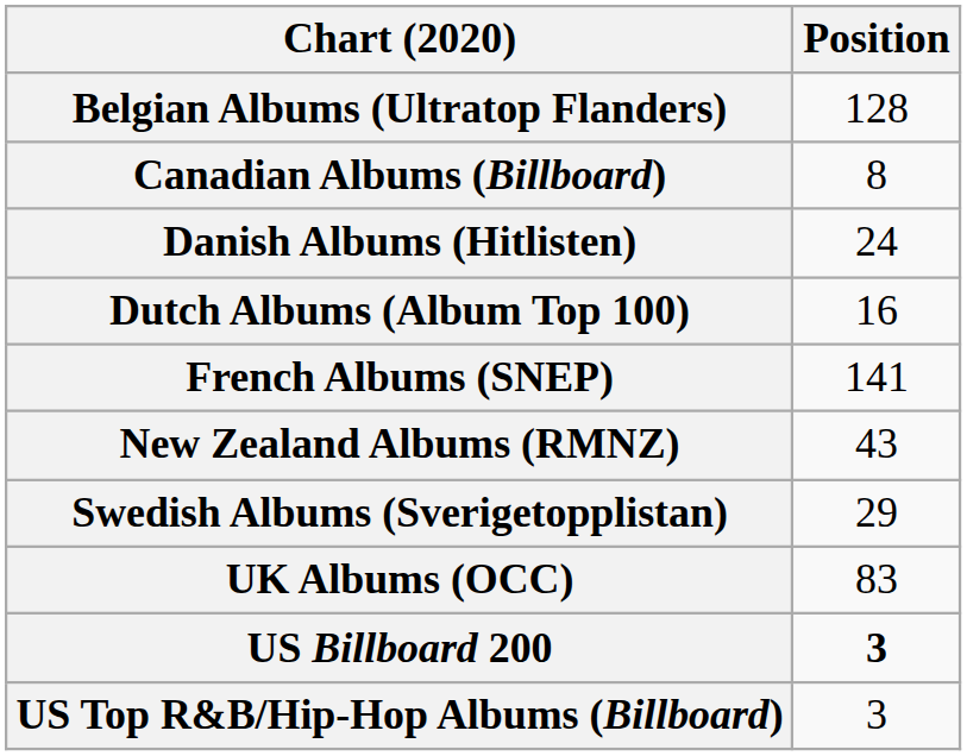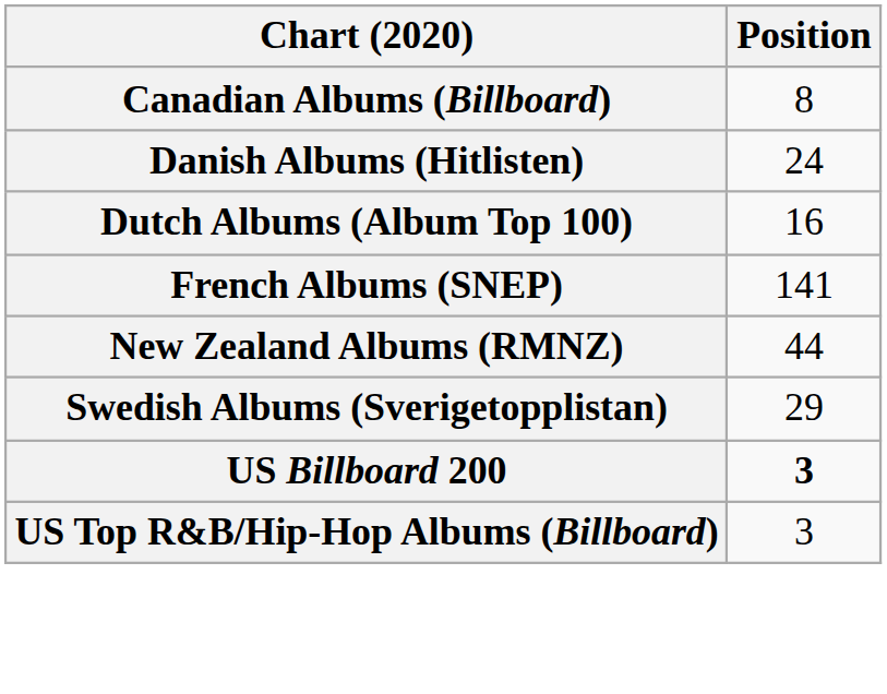 <table class="wikitable sortable plainrowheaders" style="text-align:center">
 <tr>
 <th scope="col">Chart (2020)</th>
 <th scope="col">Position</th>
-</tr>
-<tr>
-<th scope="row">Belgian Albums (Ultratop Flanders)</th>
-<td>128</td>
 </tr>
 <tr>
 <th scope="row">Canadian Albums (<em>Billboard</em>)</th>
 <td>8</td>
 </tr>
 <tr>
 <th scope="row">Danish Albums (Hitlisten)</th>
 <td>24</td>
 </tr>
 <tr>
 <th scope="row">Dutch Albums (Album Top 100)</th>
 <td>16</td>
 </tr>
 <tr>
 <th scope="row">French Albums (SNEP)</th>
 <td>141</td>
 </tr>
 <tr>
 <th scope="row">New Zealand Albums (RMNZ)</th>
-<td>43</td>
+<td>44</td>
 </tr>
 <tr>
 <th scope="row">Swedish Albums (Sverigetopplistan)</th>
 <td>29</td>
-</tr>
-<tr>
-<th scope="row">UK Albums (OCC)</th>
-<td>83</td>
 </tr>
 <tr>
 <th scope="row">US <em>Billboard</em> 200</th>
 <td><strong>3</strong></td>
 </tr>
 <tr>
 <th scope="row">US Top R&B/Hip-Hop Albums (<em>Billboard</em>)</th>
 <td>3</td>
 </tr>
 </table>
